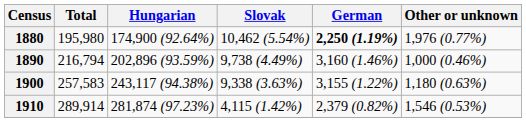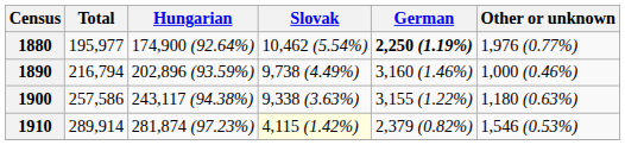 <table class="wikitable">
 <tr>
 <th>Census</th>
 <th>Total</th>
 <th><a href='#'>Hungarian</a></th>
 <th><a href='#'>Slovak</a></th>
 <th><a href='#'>German</a></th>
 <th>Other or unknown</th>
 </tr>
 <tr>
 <th>1880</th>
-<td>195,980</td>
+<td>195,977</td>
 <td>174,900 <em>(92.64%)</em></td>
 <td>10,462 <em>(5.54%)</em></td>
 <td><strong>2,250 <em>(1.19%)</em></strong></td>
 <td>1,976 <em>(0.77%)</em></td>
 </tr>
 <tr>
 <th>1890</th>
 <td>216,794</td>
 <td>202,896 <em>(93.59%)</em></td>
 <td>9,738 <em>(4.49%)</em></td>
 <td>3,160 <em>(1.46%)</em></td>
 <td>1,000 <em>(0.46%)</em></td>
 </tr>
 <tr>
 <th>1900</th>
-<td>257,583</td>
+<td>257,586</td>
 <td>243,117 <em>(94.38%)</em></td>
 <td>9,338 <em>(3.63%)</em></td>
 <td>3,155 <em>(1.22%)</em></td>
 <td>1,180 <em>(0.63%)</em></td>
 </tr>
 <tr>
 <th>1910</th>
 <td>289,914</td>
 <td>281,874 <em>(97.23%)</em></td>
-<td>4,115 <em>(1.42%)</em></td>
+<td style="background: lightyellow;">4,115 <em>(1.42%)</em></td>
 <td>2,379 <em>(0.82%)</em></td>
 <td>1,546 <em>(0.53%)</em></td>
 </tr>
 <tr>
 </tr>
 </table>
